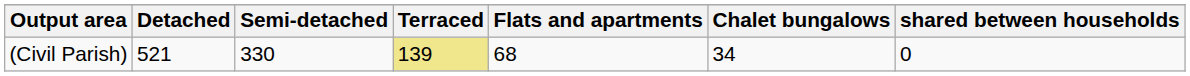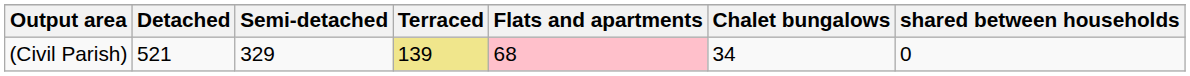 <table class="wikitable">
 <tr>
 </tr>
 <tr>
 <th>Output area</th>
 <th>Detached</th>
 <th>Semi-detached</th>
 <th>Terraced</th>
 <th>Flats and apartments</th>
 <th>Chalet bungalows</th>
 <th>shared between households</th>
 </tr>
 <tr>
 <td>(Civil Parish)</td>
 <td>521</td>
-<td>330</td>
+<td>329</td>
 <td style="background: khaki;">139</td>
-<td>68</td>
+<td style="background: pink;">68</td>
 <td>34</td>
 <td>0</td>
 </tr>
 </table>
